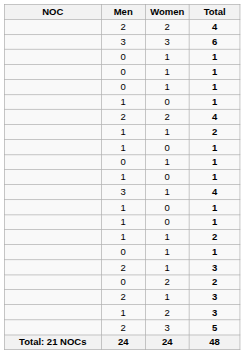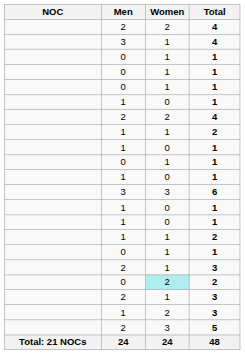 <table class="wikitable sortable" style="text-align:center; font-size:90%">
 <tr>
 <th width=140 align="left">NOC</th>
 <th width=60>Men</th>
 <th width=60>Women</th>
 <th width=70>Total</th>
 </tr>
 <tr>
 <td align=left></td>
 <td>2</td>
 <td>2</td>
 <td><strong>4</strong></td>
 </tr>
 <tr>
 <td align=left></td>
 <td>3</td>
-<td>3</td>
-<td><strong>6</strong></td>
+<td>1</td>
+<td><strong>4</strong></td>
 </tr>
 <tr>
 <td align=left></td>
 <td>0</td>
 <td>1</td>
 <td><strong>1</strong></td>
 </tr>
 <tr>
 <td align=left></td>
 <td>0</td>
 <td>1</td>
 <td><strong>1</strong></td>
 </tr>
 <tr>
 <td align=left></td>
 <td>0</td>
 <td>1</td>
 <td><strong>1</strong></td>
 </tr>
 <tr>
 <td align=left></td>
 <td>1</td>
 <td>0</td>
 <td><strong>1</strong></td>
 </tr>
 <tr>
 <td align=left></td>
 <td>2</td>
 <td>2</td>
 <td><strong>4</strong></td>
 </tr>
 <tr>
 <td align=left></td>
 <td>1</td>
 <td>1</td>
 <td><strong>2</strong></td>
 </tr>
 <tr>
 <td align=left></td>
 <td>1</td>
 <td>0</td>
 <td><strong>1</strong></td>
 </tr>
 <tr>
 <td align=left></td>
 <td>0</td>
 <td>1</td>
 <td><strong>1</strong></td>
 </tr>
 <tr>
 <td align=left></td>
 <td>1</td>
 <td>0</td>
 <td><strong>1</strong></td>
 </tr>
 <tr>
 <td align=left></td>
 <td>3</td>
-<td>1</td>
-<td><strong>4</strong></td>
+<td>3</td>
+<td><strong>6</strong></td>
 </tr>
 <tr>
 <td align=left></td>
 <td>1</td>
 <td>0</td>
 <td><strong>1</strong></td>
 </tr>
 <tr>
 <td align=left></td>
 <td>1</td>
 <td>0</td>
 <td><strong>1</strong></td>
 </tr>
 <tr>
 <td align=left></td>
 <td>1</td>
 <td>1</td>
 <td><strong>2</strong></td>
 </tr>
 <tr>
 <td align=left></td>
 <td>0</td>
 <td>1</td>
 <td><strong>1</strong></td>
 </tr>
 <tr>
 <td align=left></td>
 <td>2</td>
 <td>1</td>
 <td><strong>3</strong></td>
 </tr>
 <tr>
 <td align=left></td>
 <td>0</td>
-<td>2</td>
+<td style="background: paleturquoise;">2</td>
 <td><strong>2</strong></td>
 </tr>
 <tr>
 <td align=left></td>
 <td>2</td>
 <td>1</td>
 <td><strong>3</strong></td>
 </tr>
 <tr>
 <td align=left></td>
 <td>1</td>
 <td>2</td>
 <td><strong>3</strong></td>
 </tr>
 <tr>
 <td align=left></td>
 <td>2</td>
 <td>3</td>
 <td><strong>5</strong></td>
 </tr>
 <tr>
 <th>Total: 21 NOCs</th>
 <th>24</th>
 <th>24</th>
 <th>48</th>
 </tr>
 </table>
